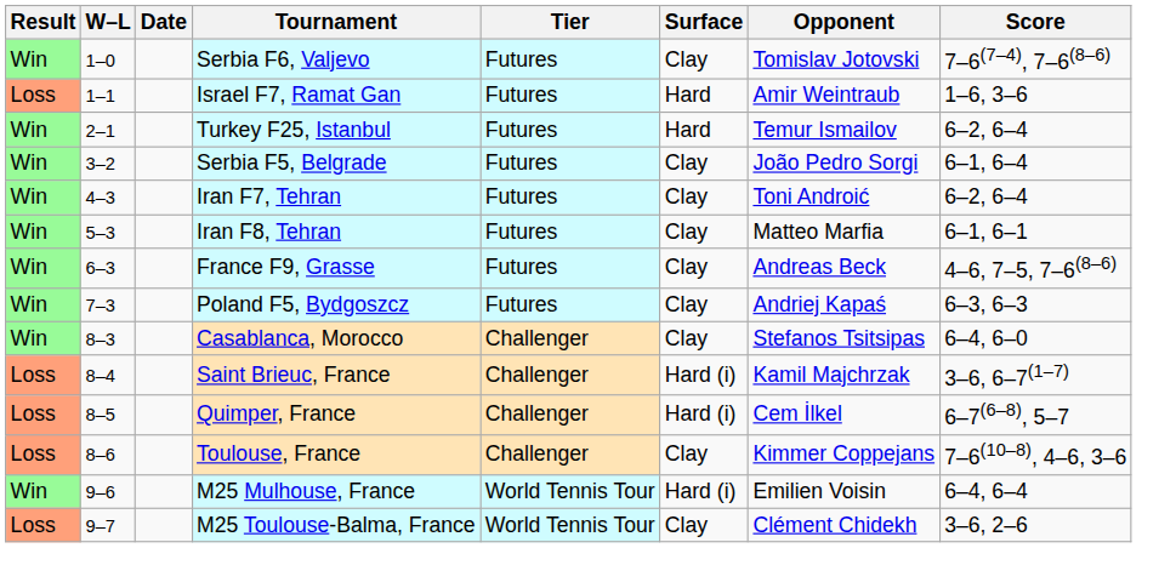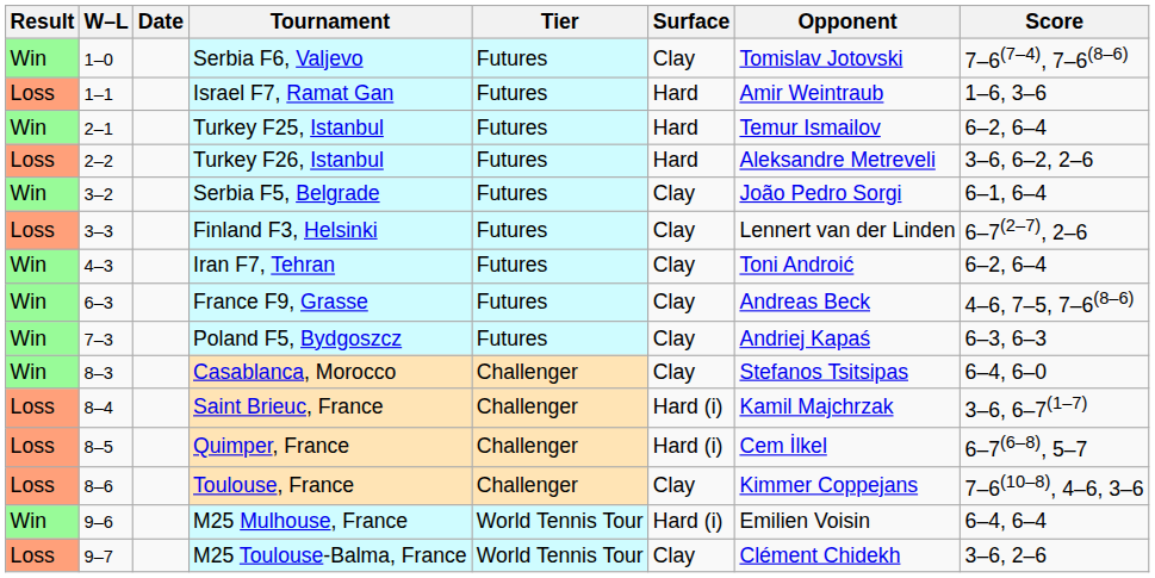 <table class="sortable wikitable">
 <tr>
 <th>Result</th>
 <th class="unsortable">W–L</th>
 <th>Date</th>
 <th>Tournament</th>
 <th>Tier</th>
 <th>Surface</th>
 <th>Opponent</th>
 <th class="unsortable">Score</th>
 </tr>
 <tr>
 <td bgcolor=98fb98>Win</td>
 <td><small>1–0</small></td>
 <td></td>
 <td style="background:#cffcff;">Serbia F6, <a href='#'>Valjevo</a></td>
 <td style="background:#cffcff;">Futures</td>
 <td>Clay</td>
 <td> <a href='#'>Tomislav Jotovski</a></td>
 <td>7–6<sup>(7–4)</sup>, 7–6<sup>(8–6)</sup></td>
 </tr>
 <tr>
 <td bgcolor=#FFA07A>Loss</td>
 <td><small>1–1</small></td>
 <td></td>
 <td style="background:#cffcff;">Israel F7, <a href='#'>Ramat Gan</a></td>
 <td style="background:#cffcff;">Futures</td>
 <td>Hard</td>
 <td> <a href='#'>Amir Weintraub</a></td>
 <td>1–6, 3–6</td>
 </tr>
 <tr>
 <td bgcolor=98fb98>Win</td>
 <td><small>2–1</small></td>
 <td></td>
 <td style="background:#cffcff;">Turkey F25, <a href='#'>Istanbul</a></td>
 <td style="background:#cffcff;">Futures</td>
 <td>Hard</td>
 <td> <a href='#'>Temur Ismailov</a></td>
 <td>6–2, 6–4</td>
 </tr>
 <tr>
+<td bgcolor=#FFA07A>Loss</td>
+<td><small>2–2</small></td>
+<td></td>
+<td style="background:#cffcff;">Turkey F26, <a href='#'>Istanbul</a></td>
+<td style="background:#cffcff;">Futures</td>
+<td>Hard</td>
+<td> <a href='#'>Aleksandre Metreveli</a></td>
+<td>3–6, 6–2, 2–6</td>
+</tr>
+<tr>
 <td bgcolor=98fb98>Win</td>
 <td><small>3–2</small></td>
 <td></td>
 <td style="background:#cffcff;">Serbia F5, <a href='#'>Belgrade</a></td>
 <td style="background:#cffcff;">Futures</td>
 <td>Clay</td>
 <td> <a href='#'>João Pedro Sorgi</a></td>
 <td>6–1, 6–4</td>
 </tr>
 <tr>
+<td bgcolor=#FFA07A>Loss</td>
+<td><small>3–3</small></td>
+<td></td>
+<td style="background:#cffcff;">Finland F3, <a href='#'>Helsinki</a></td>
+<td style="background:#cffcff;">Futures</td>
+<td>Clay</td>
+<td> Lennert van der Linden</td>
+<td>6–7<sup>(2–7)</sup>, 2–6</td>
+</tr>
+<tr>
 <td bgcolor=98fb98>Win</td>
 <td><small>4–3</small></td>
 <td></td>
 <td style="background:#cffcff;">Iran F7, <a href='#'>Tehran</a></td>
 <td style="background:#cffcff;">Futures</td>
 <td>Clay</td>
 <td> <a href='#'>Toni Androić</a></td>
 <td>6–2, 6–4</td>
-</tr>
-<tr>
-<td bgcolor=98fb98>Win</td>
-<td><small>5–3</small></td>
-<td></td>
-<td style="background:#cffcff;">Iran F8, <a href='#'>Tehran</a></td>
-<td style="background:#cffcff;">Futures</td>
-<td>Clay</td>
-<td> Matteo Marfia</td>
-<td>6–1, 6–1</td>
 </tr>
 <tr>
 <td bgcolor=98fb98>Win</td>
 <td><small>6–3</small></td>
 <td></td>
 <td style="background:#cffcff;">France F9, <a href='#'>Grasse</a></td>
 <td style="background:#cffcff;">Futures</td>
 <td>Clay</td>
 <td> <a href='#'>Andreas Beck</a></td>
 <td>4–6, 7–5, 7–6<sup>(8–6)</sup></td>
 </tr>
 <tr>
 <td bgcolor=98fb98>Win</td>
 <td><small>7–3</small></td>
 <td></td>
 <td style="background:#cffcff;">Poland F5, <a href='#'>Bydgoszcz</a></td>
 <td style="background:#cffcff;">Futures</td>
 <td>Clay</td>
 <td> <a href='#'>Andriej Kapaś</a></td>
 <td>6–3, 6–3</td>
 </tr>
 <tr>
 <td bgcolor=98FB98>Win</td>
 <td><small>8–3</small></td>
 <td><a href='#'></a></td>
 <td style="background:moccasin;"><a href='#'>Casablanca</a>, Morocco</td>
 <td style="background:moccasin;">Challenger</td>
 <td>Clay</td>
 <td> <a href='#'>Stefanos Tsitsipas</a></td>
 <td>6–4, 6–0</td>
 </tr>
 <tr>
 <td bgcolor=#FFA07A>Loss</td>
 <td><small>8–4</small></td>
 <td><a href='#'></a></td>
 <td style="background:moccasin;"><a href='#'>Saint Brieuc</a>, France</td>
 <td style="background:moccasin;">Challenger</td>
 <td>Hard (i)</td>
 <td> <a href='#'>Kamil Majchrzak</a></td>
 <td>3–6, 6–7<sup>(1–7)</sup></td>
 </tr>
 <tr>
 <td bgcolor=#FFA07A>Loss</td>
 <td><small>8–5</small></td>
 <td><a href='#'></a></td>
 <td style="background:moccasin;"><a href='#'>Quimper</a>, France</td>
 <td style="background:moccasin;">Challenger</td>
 <td>Hard (i)</td>
 <td> <a href='#'>Cem İlkel</a></td>
 <td>6–7<sup>(6–8)</sup>, 5–7</td>
 </tr>
 <tr>
 <td bgcolor=#FFA07A>Loss</td>
 <td><small>8–6</small></td>
 <td><a href='#'></a></td>
 <td style="background:moccasin;"><a href='#'>Toulouse</a>, France</td>
 <td style="background:moccasin;">Challenger</td>
 <td>Clay</td>
 <td> <a href='#'>Kimmer Coppejans</a></td>
 <td>7–6<sup>(10–8)</sup>, 4–6, 3–6</td>
 </tr>
 <tr>
 <td bgcolor=98FB98>Win</td>
 <td><small>9–6</small></td>
 <td></td>
 <td style="background:#cffcff;">M25 <a href='#'>Mulhouse</a>, France</td>
 <td style="background:#cffcff;">World Tennis Tour</td>
 <td>Hard (i)</td>
 <td> Emilien Voisin</td>
 <td>6–4, 6–4</td>
 </tr>
 <tr>
 <td bgcolor=#FFA07A>Loss</td>
 <td><small>9–7</small></td>
 <td></td>
 <td style="background:#cffcff;">M25 <a href='#'>Toulouse</a>-Balma, France</td>
 <td style="background:#cffcff;">World Tennis Tour</td>
 <td>Clay</td>
 <td> <a href='#'>Clément Chidekh</a></td>
 <td>3–6, 2–6</td>
 </tr>
 </table>
